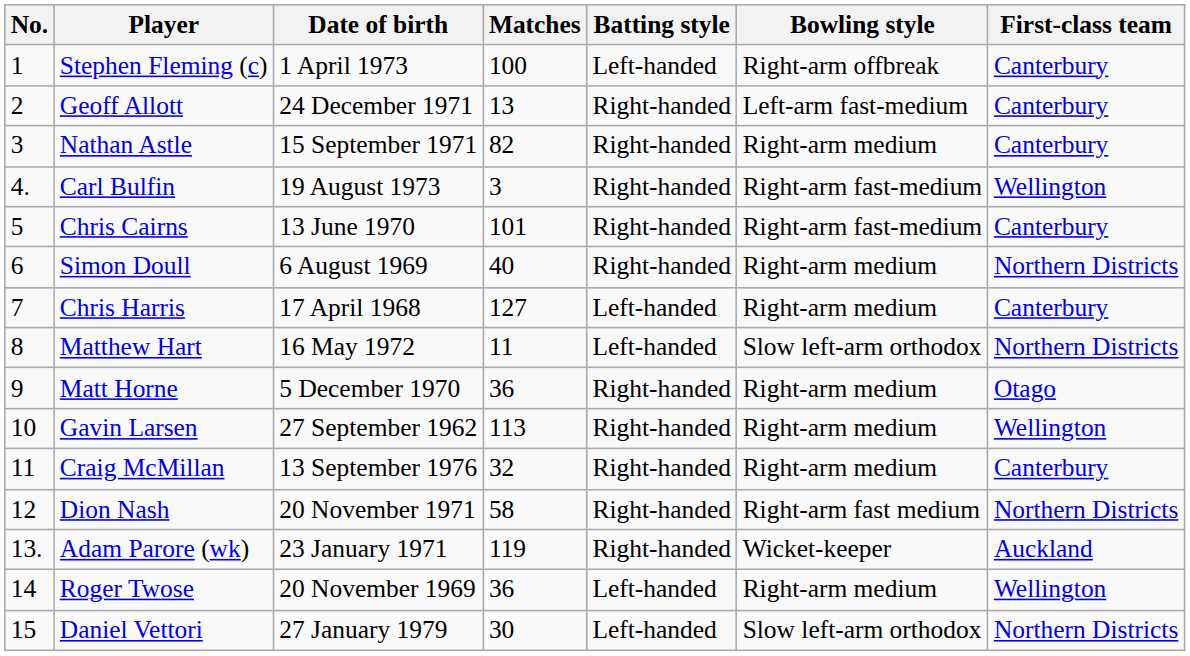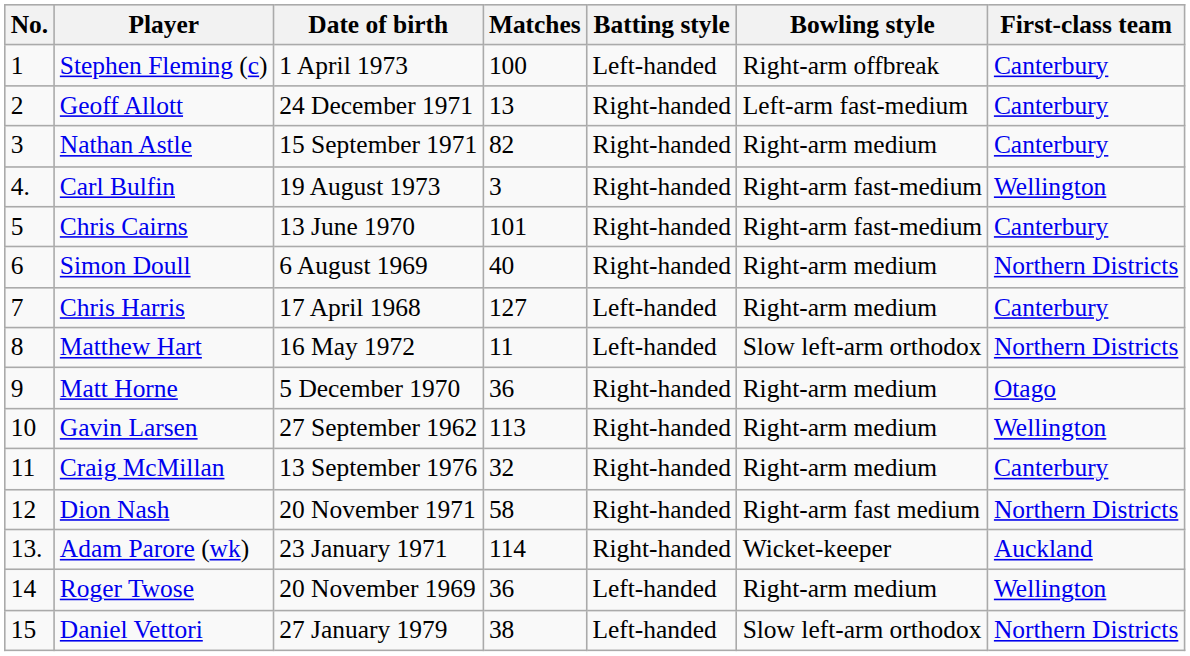 <table class="wikitable">
 <tr>
 <th>No.</th>
 <th>Player</th>
 <th>Date of birth</th>
 <th>Matches</th>
 <th>Batting style</th>
 <th>Bowling style</th>
 <th>First-class team</th>
 </tr>
 <tr>
 <td>1</td>
 <td><a href='#'>Stephen Fleming</a> (<a href='#'>c</a>)</td>
 <td>1 April 1973</td>
 <td>100</td>
 <td>Left-handed</td>
 <td>Right-arm offbreak</td>
 <td><a href='#'>Canterbury</a></td>
 </tr>
 <tr>
 <td>2</td>
 <td><a href='#'>Geoff Allott</a></td>
 <td>24 December 1971</td>
 <td>13</td>
 <td>Right-handed</td>
 <td>Left-arm fast-medium</td>
 <td><a href='#'>Canterbury</a></td>
 </tr>
 <tr>
 <td>3</td>
 <td><a href='#'>Nathan Astle</a></td>
 <td>15 September 1971</td>
 <td>82</td>
 <td>Right-handed</td>
 <td>Right-arm medium</td>
 <td><a href='#'>Canterbury</a></td>
 </tr>
 <tr>
 <td>4.</td>
 <td><a href='#'>Carl Bulfin</a></td>
 <td>19 August 1973</td>
 <td>3</td>
 <td>Right-handed</td>
 <td>Right-arm fast-medium</td>
 <td><a href='#'>Wellington</a></td>
 </tr>
 <tr>
 <td>5</td>
 <td><a href='#'>Chris Cairns</a></td>
 <td>13 June 1970</td>
 <td>101</td>
 <td>Right-handed</td>
 <td>Right-arm fast-medium</td>
 <td><a href='#'>Canterbury</a></td>
 </tr>
 <tr>
 <td>6</td>
 <td><a href='#'>Simon Doull</a></td>
 <td>6 August 1969</td>
 <td>40</td>
 <td>Right-handed</td>
 <td>Right-arm medium</td>
 <td><a href='#'>Northern Districts</a></td>
 </tr>
 <tr>
 <td>7</td>
 <td><a href='#'>Chris Harris</a></td>
 <td>17 April 1968</td>
 <td>127</td>
 <td>Left-handed</td>
 <td>Right-arm medium</td>
 <td><a href='#'>Canterbury</a></td>
 </tr>
 <tr>
 <td>8</td>
 <td><a href='#'>Matthew Hart</a></td>
 <td>16 May 1972</td>
 <td>11</td>
 <td>Left-handed</td>
 <td>Slow left-arm orthodox</td>
 <td><a href='#'>Northern Districts</a></td>
 </tr>
 <tr>
 <td>9</td>
 <td><a href='#'>Matt Horne</a></td>
 <td>5 December 1970</td>
 <td>36</td>
 <td>Right-handed</td>
 <td>Right-arm medium</td>
 <td><a href='#'>Otago</a></td>
 </tr>
 <tr>
 <td>10</td>
 <td><a href='#'>Gavin Larsen</a></td>
 <td>27 September 1962</td>
 <td>113</td>
 <td>Right-handed</td>
 <td>Right-arm medium</td>
 <td><a href='#'>Wellington</a></td>
 </tr>
 <tr>
 <td>11</td>
 <td><a href='#'>Craig McMillan</a></td>
 <td>13 September 1976</td>
 <td>32</td>
 <td>Right-handed</td>
 <td>Right-arm medium</td>
 <td><a href='#'>Canterbury</a></td>
 </tr>
 <tr>
 <td>12</td>
 <td><a href='#'>Dion Nash</a></td>
 <td>20 November 1971</td>
 <td>58</td>
 <td>Right-handed</td>
 <td>Right-arm fast medium</td>
 <td><a href='#'>Northern Districts</a></td>
 </tr>
 <tr>
 <td>13.</td>
 <td><a href='#'>Adam Parore</a> (<a href='#'>wk</a>)</td>
 <td>23 January 1971</td>
-<td>119</td>
+<td>114</td>
 <td>Right-handed</td>
 <td>Wicket-keeper</td>
 <td><a href='#'>Auckland</a></td>
 </tr>
 <tr>
 <td>14</td>
 <td><a href='#'>Roger Twose</a></td>
 <td>20 November 1969</td>
 <td>36</td>
 <td>Left-handed</td>
 <td>Right-arm medium</td>
 <td><a href='#'>Wellington</a></td>
 </tr>
 <tr>
 <td>15</td>
 <td><a href='#'>Daniel Vettori</a></td>
 <td>27 January 1979</td>
-<td>30</td>
+<td>38</td>
 <td>Left-handed</td>
 <td>Slow left-arm orthodox</td>
 <td><a href='#'>Northern Districts</a></td>
 </tr>
 </table>
